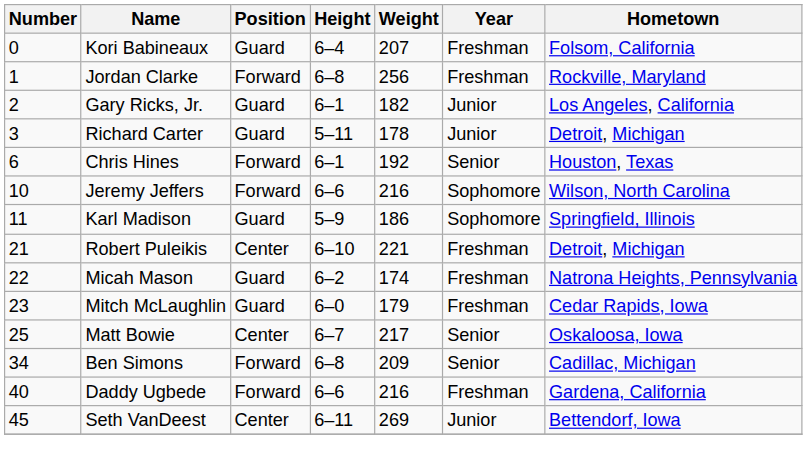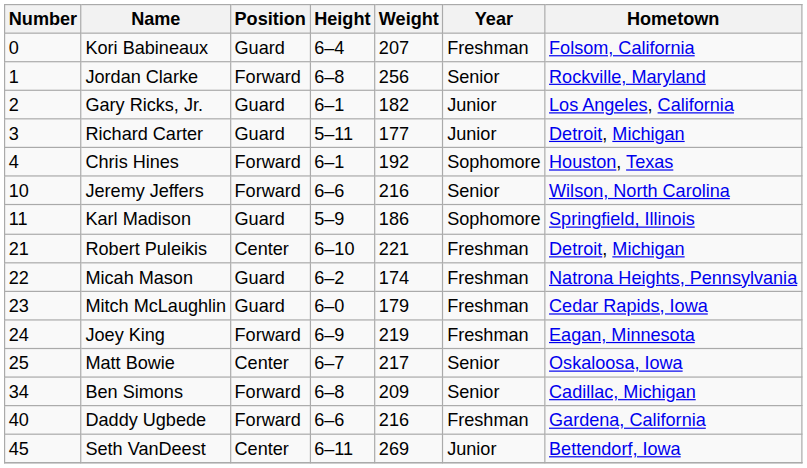 <table class="wikitable" style="font-size: 95%;">
 <tr>
 <th>Number</th>
 <th>Name</th>
 <th>Position</th>
 <th>Height</th>
 <th>Weight</th>
 <th>Year</th>
 <th>Hometown</th>
 </tr>
 <tr>
 <td>0</td>
 <td>Kori Babineaux</td>
 <td>Guard</td>
 <td>6–4</td>
 <td>207</td>
 <td>Freshman</td>
 <td><a href='#'>Folsom, California</a></td>
 </tr>
 <tr>
 <td>1</td>
 <td>Jordan Clarke</td>
 <td>Forward</td>
 <td>6–8</td>
 <td>256</td>
-<td>Freshman</td>
+<td>Senior</td>
 <td><a href='#'>Rockville, Maryland</a></td>
 </tr>
 <tr>
 <td>2</td>
 <td>Gary Ricks, Jr.</td>
 <td>Guard</td>
 <td>6–1</td>
 <td>182</td>
 <td>Junior</td>
 <td><a href='#'>Los Angeles</a>, <a href='#'>California</a></td>
 </tr>
 <tr>
 <td>3</td>
 <td>Richard Carter</td>
 <td>Guard</td>
 <td>5–11</td>
-<td>178</td>
+<td>177</td>
 <td>Junior</td>
 <td><a href='#'>Detroit</a>, <a href='#'>Michigan</a></td>
 </tr>
 <tr>
-<td>6</td>
+<td>4</td>
 <td>Chris Hines</td>
 <td>Forward</td>
 <td>6–1</td>
 <td>192</td>
-<td>Senior</td>
+<td>Sophomore</td>
 <td><a href='#'>Houston</a>, <a href='#'>Texas</a></td>
 </tr>
 <tr>
 <td>10</td>
 <td>Jeremy Jeffers</td>
 <td>Forward</td>
 <td>6–6</td>
 <td>216</td>
-<td>Sophomore</td>
+<td>Senior</td>
 <td><a href='#'>Wilson, North Carolina</a></td>
 </tr>
 <tr>
 <td>11</td>
 <td>Karl Madison</td>
 <td>Guard</td>
 <td>5–9</td>
 <td>186</td>
 <td>Sophomore</td>
 <td><a href='#'>Springfield, Illinois</a></td>
 </tr>
 <tr>
 <td>21</td>
 <td>Robert Puleikis</td>
 <td>Center</td>
 <td>6–10</td>
 <td>221</td>
 <td>Freshman</td>
 <td><a href='#'>Detroit</a>, <a href='#'>Michigan</a></td>
 </tr>
 <tr>
 <td>22</td>
 <td>Micah Mason</td>
 <td>Guard</td>
 <td>6–2</td>
 <td>174</td>
 <td>Freshman</td>
 <td><a href='#'>Natrona Heights, Pennsylvania</a></td>
 </tr>
 <tr>
 <td>23</td>
 <td>Mitch McLaughlin</td>
 <td>Guard</td>
 <td>6–0</td>
 <td>179</td>
 <td>Freshman</td>
 <td><a href='#'>Cedar Rapids, Iowa</a></td>
+</tr>
+<tr>
+<td>24</td>
+<td>Joey King</td>
+<td>Forward</td>
+<td>6–9</td>
+<td>219</td>
+<td>Freshman</td>
+<td><a href='#'>Eagan, Minnesota</a></td>
 </tr>
 <tr>
 <td>25</td>
 <td>Matt Bowie</td>
 <td>Center</td>
 <td>6–7</td>
 <td>217</td>
 <td>Senior</td>
 <td><a href='#'>Oskaloosa, Iowa</a></td>
 </tr>
 <tr>
 <td>34</td>
 <td>Ben Simons</td>
 <td>Forward</td>
 <td>6–8</td>
 <td>209</td>
 <td>Senior</td>
 <td><a href='#'>Cadillac, Michigan</a></td>
 </tr>
 <tr>
 <td>40</td>
 <td>Daddy Ugbede</td>
 <td>Forward</td>
 <td>6–6</td>
 <td>216</td>
 <td>Freshman</td>
 <td><a href='#'>Gardena, California</a></td>
 </tr>
 <tr>
 <td>45</td>
 <td>Seth VanDeest</td>
 <td>Center</td>
 <td>6–11</td>
 <td>269</td>
 <td>Junior</td>
 <td><a href='#'>Bettendorf, Iowa</a></td>
 </tr>
 <tr>
 </tr>
 </table>
